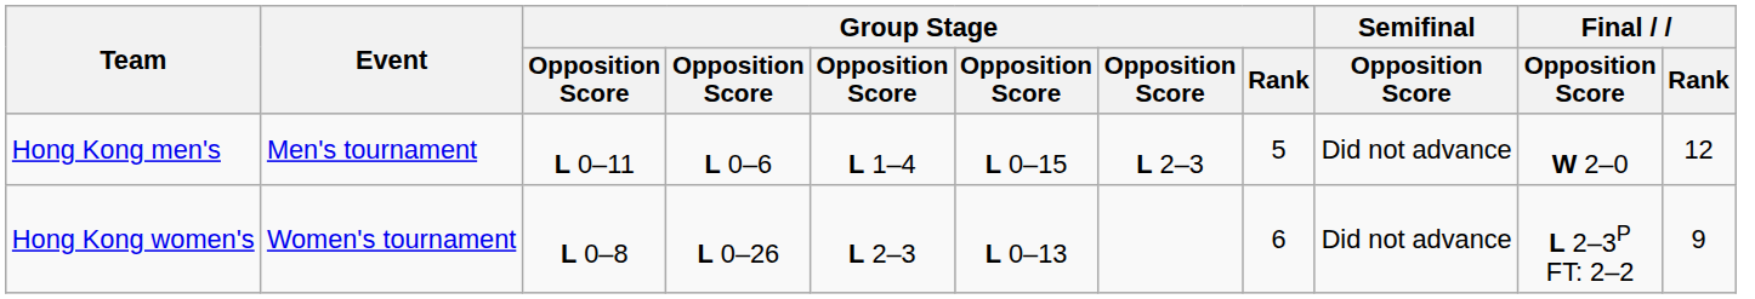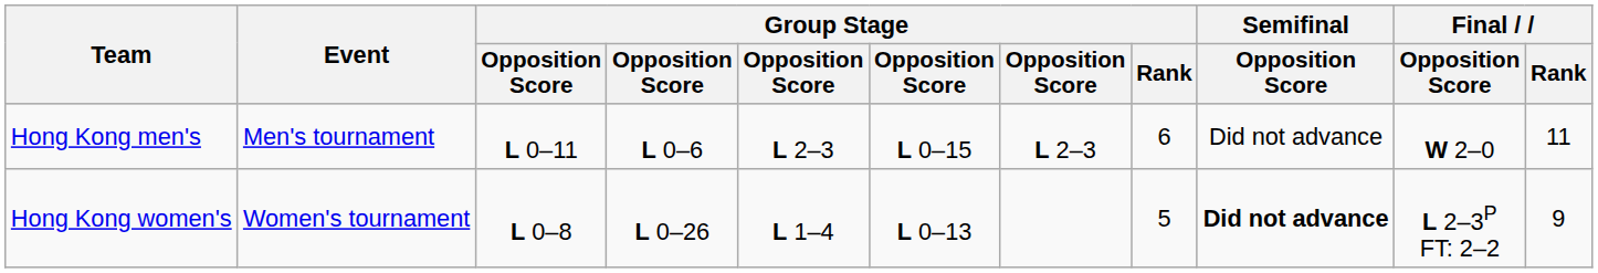 <table class=wikitable style=font-size:90%;text-align:center>
 <tr>
 <th rowspan=2>Team</th>
 <th rowspan=2>Event</th>
 <th colspan=6>Group Stage</th>
 <th>Semifinal</th>
 <th colspan=2>Final /  / </th>
 </tr>
 <tr style=font-size:95%>
 <th>Opposition<br>Score</th>
 <th>Opposition<br>Score</th>
 <th>Opposition<br>Score</th>
 <th>Opposition<br>Score</th>
 <th>Opposition<br>Score</th>
 <th>Rank</th>
 <th>Opposition<br>Score</th>
 <th>Opposition<br>Score</th>
 <th>Rank</th>
 </tr>
 <tr>
 <td align=left><a href='#'>Hong Kong men's</a></td>
 <td align=left><a href='#'>Men's tournament</a></td>
 <td><br><strong>L</strong> 0–11</td>
 <td><br><strong>L</strong> 0–6</td>
-<td><br><strong>L</strong> 1–4</td>
+<td><br><strong>L</strong> 2–3</td>
 <td><br><strong>L</strong> 0–15</td>
 <td><br><strong>L</strong> 2–3</td>
-<td>5</td>
+<td>6</td>
 <td>Did not advance</td>
 <td><br><strong>W</strong> 2–0</td>
-<td>12</td>
+<td>11</td>
 </tr>
 <tr>
 <td align=left><a href='#'>Hong Kong women's</a></td>
 <td align=left><a href='#'>Women's tournament</a></td>
 <td><br><strong>L</strong> 0–8</td>
 <td><br><strong>L</strong> 0–26</td>
-<td><br><strong>L</strong> 2–3</td>
+<td><br><strong>L</strong> 1–4</td>
 <td><br><strong>L</strong> 0–13</td>
 <td></td>
-<td>6</td>
-<td>Did not advance</td>
+<td>5</td>
+<td><strong>Did not advance</strong></td>
 <td><br><strong>L</strong> 2–3<sup>P</sup><br>FT: 2–2</td>
 <td>9</td>
 </tr>
 </table>
